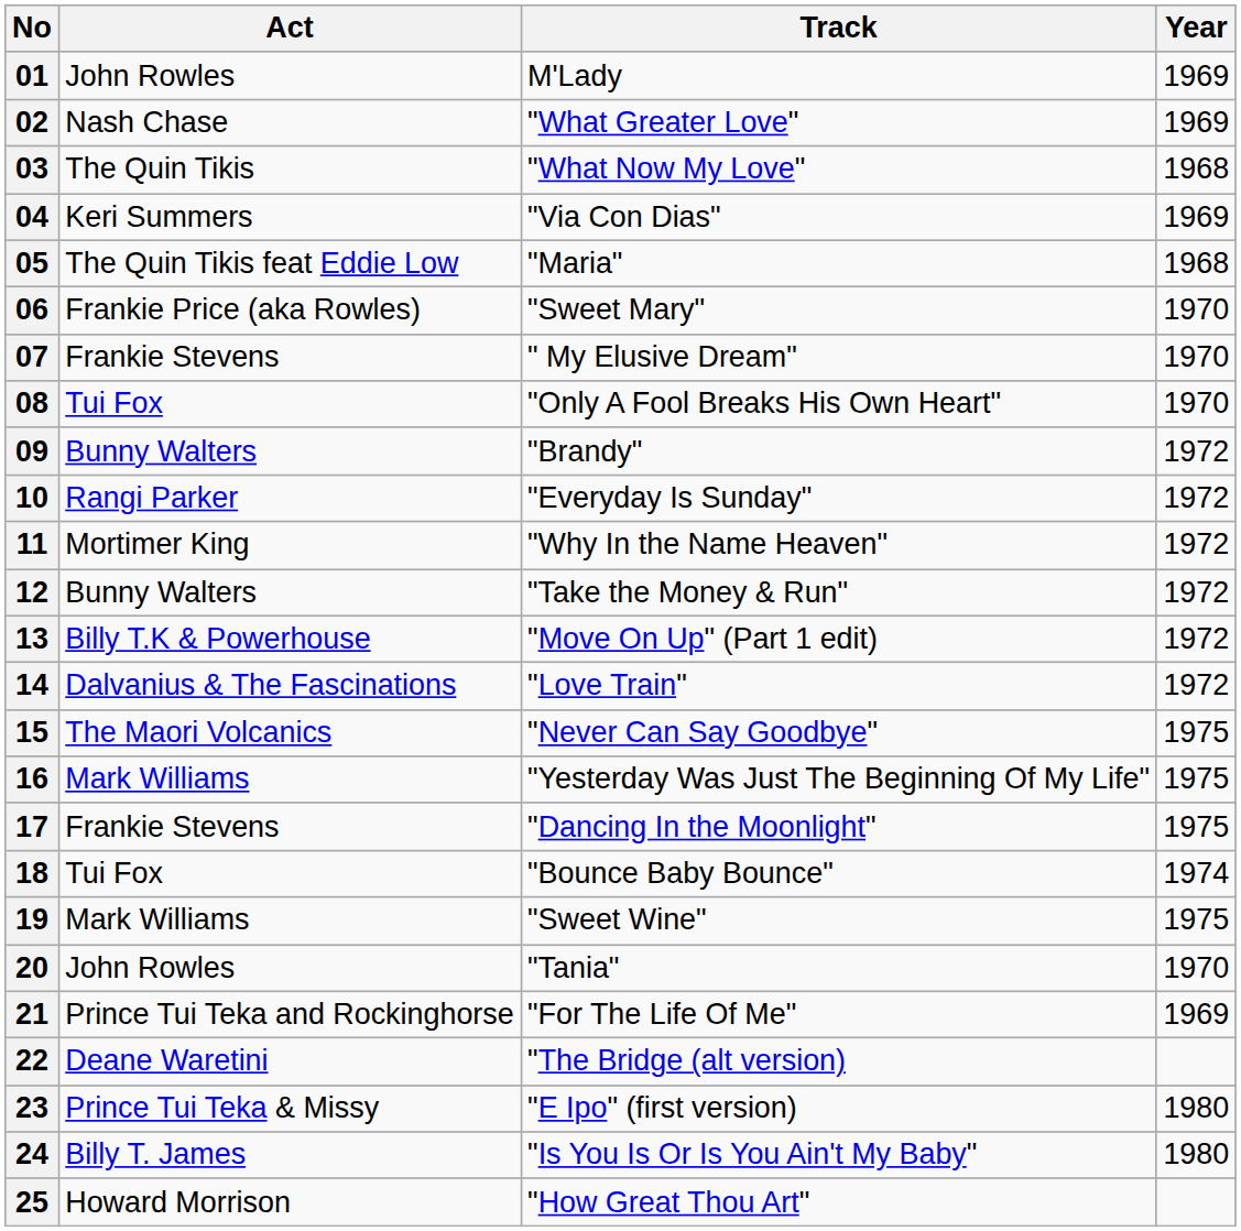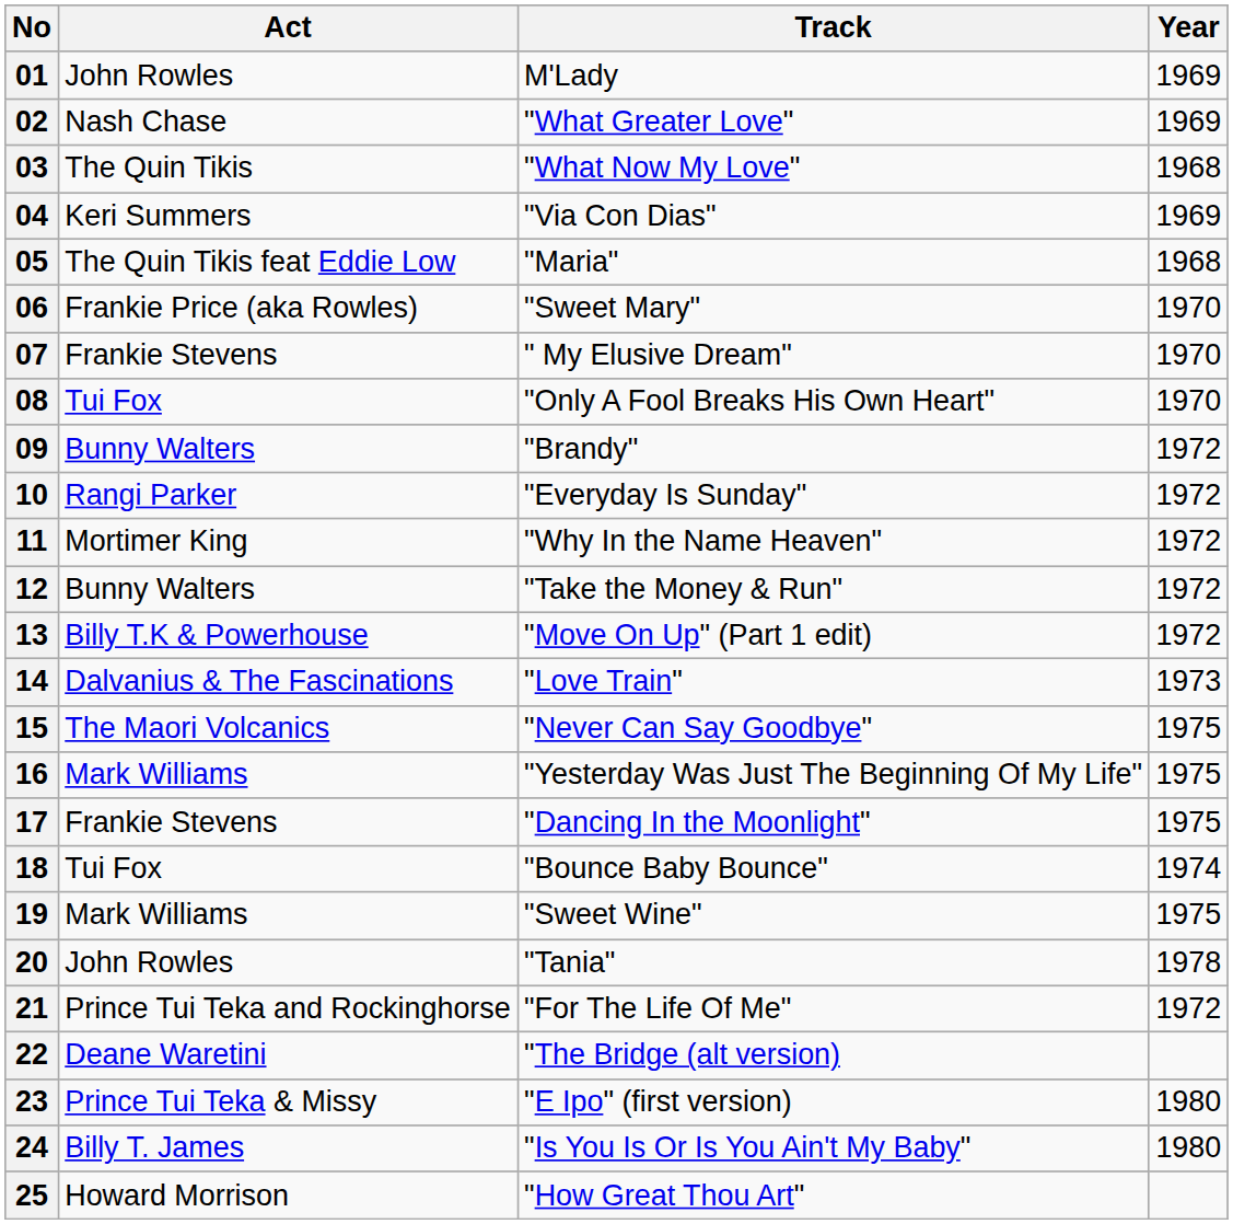 <table class="wikitable plainrowheaders sortable">
 <tr>
 <th scope="col">No</th>
 <th scope="col">Act</th>
 <th scope="col">Track</th>
 <th scope="col">Year</th>
 </tr>
 <tr>
 <th scope="row">01</th>
 <td>John Rowles</td>
 <td>M'Lady</td>
 <td>1969</td>
 </tr>
 <tr>
 <th scope="row">02</th>
 <td>Nash Chase</td>
 <td>"<a href='#'>What Greater Love</a>"</td>
 <td>1969</td>
 </tr>
 <tr>
 <th scope="row">03</th>
 <td>The Quin Tikis</td>
 <td>"<a href='#'>What Now My Love</a>"</td>
 <td>1968</td>
 </tr>
 <tr>
 <th scope="row">04</th>
 <td>Keri Summers</td>
 <td>"Via Con Dias"</td>
 <td>1969</td>
 </tr>
 <tr>
 <th scope="row">05</th>
 <td>The Quin Tikis feat <a href='#'>Eddie Low</a></td>
 <td>"Maria"</td>
 <td>1968</td>
 </tr>
 <tr>
 <th scope="row">06</th>
 <td>Frankie Price (aka Rowles)</td>
 <td>"Sweet Mary"</td>
 <td>1970</td>
 </tr>
 <tr>
 <th scope="row">07</th>
 <td>Frankie Stevens</td>
 <td>" My Elusive Dream"</td>
 <td>1970</td>
 </tr>
 <tr>
 <th scope="row">08</th>
 <td><a href='#'>Tui Fox</a></td>
 <td>"Only A Fool Breaks His Own Heart"</td>
 <td>1970</td>
 </tr>
 <tr>
 <th scope="row">09</th>
 <td><a href='#'>Bunny Walters</a></td>
 <td>"Brandy"</td>
 <td>1972</td>
 </tr>
 <tr>
 <th scope="row">10</th>
 <td><a href='#'>Rangi Parker</a></td>
 <td>"Everyday Is Sunday"</td>
 <td>1972</td>
 </tr>
 <tr>
 <th scope="row">11</th>
 <td>Mortimer King</td>
 <td>"Why In the Name Heaven"</td>
 <td>1972</td>
 </tr>
 <tr>
 <th scope="row">12</th>
 <td>Bunny Walters</td>
 <td>"Take the Money & Run"</td>
 <td>1972</td>
 </tr>
 <tr>
 <th scope="row">13</th>
 <td><a href='#'>Billy T.K & Powerhouse</a></td>
 <td>"<a href='#'>Move On Up</a>" (Part 1 edit)</td>
 <td>1972</td>
 </tr>
 <tr>
 <th scope="row">14</th>
 <td><a href='#'>Dalvanius & The Fascinations</a></td>
 <td>"<a href='#'>Love Train</a>"</td>
-<td>1972</td>
+<td>1973</td>
 </tr>
 <tr>
 <th scope="row">15</th>
 <td><a href='#'>The Maori Volcanics</a></td>
 <td>"<a href='#'>Never Can Say Goodbye</a>"</td>
 <td>1975</td>
 </tr>
 <tr>
 <th scope="row">16</th>
 <td><a href='#'>Mark Williams</a></td>
 <td>"Yesterday Was Just The Beginning Of My Life"</td>
 <td>1975</td>
 </tr>
 <tr>
 <th scope="row">17</th>
 <td>Frankie Stevens</td>
 <td>"<a href='#'>Dancing In the Moonlight</a>"</td>
 <td>1975</td>
 </tr>
 <tr>
 <th scope="row">18</th>
 <td>Tui Fox</td>
 <td>"Bounce Baby Bounce"</td>
 <td>1974</td>
 </tr>
 <tr>
 <th scope="row">19</th>
 <td>Mark Williams</td>
 <td>"Sweet Wine"</td>
 <td>1975</td>
 </tr>
 <tr>
 <th scope="row">20</th>
 <td>John Rowles</td>
 <td>"Tania"</td>
-<td>1970</td>
+<td>1978</td>
 </tr>
 <tr>
 <th scope="row">21</th>
 <td>Prince Tui Teka and Rockinghorse</td>
 <td>"For The Life Of Me"</td>
-<td>1969</td>
+<td>1972</td>
 </tr>
 <tr>
 <th scope="row">22</th>
 <td><a href='#'>Deane Waretini</a></td>
 <td>"<a href='#'>The Bridge (alt version)</a></td>
 <td></td>
 </tr>
 <tr>
 <th scope="row">23</th>
 <td><a href='#'>Prince Tui Teka</a> & Missy</td>
 <td>"<a href='#'>E Ipo</a>" (first version)</td>
 <td>1980</td>
 </tr>
 <tr>
 <th scope="row">24</th>
 <td><a href='#'>Billy T. James</a></td>
 <td>"<a href='#'>Is You Is Or Is You Ain't My Baby</a>"</td>
 <td>1980</td>
 </tr>
 <tr>
 <th scope="row">25</th>
 <td>Howard Morrison</td>
 <td>"<a href='#'>How Great Thou Art</a>"</td>
 <td></td>
 </tr>
 <tr>
 </tr>
 </table>
